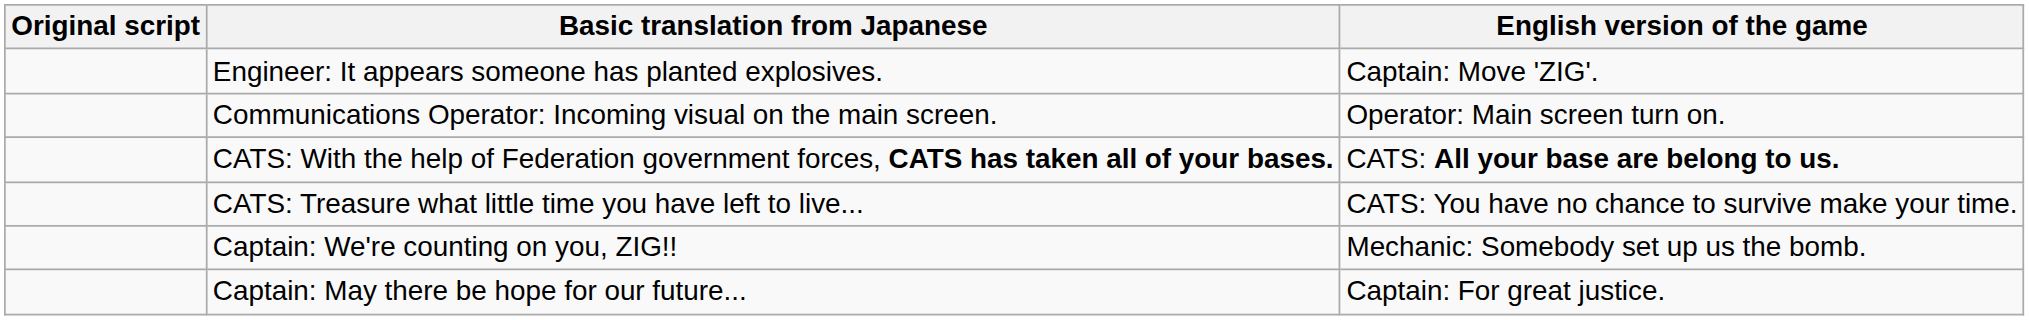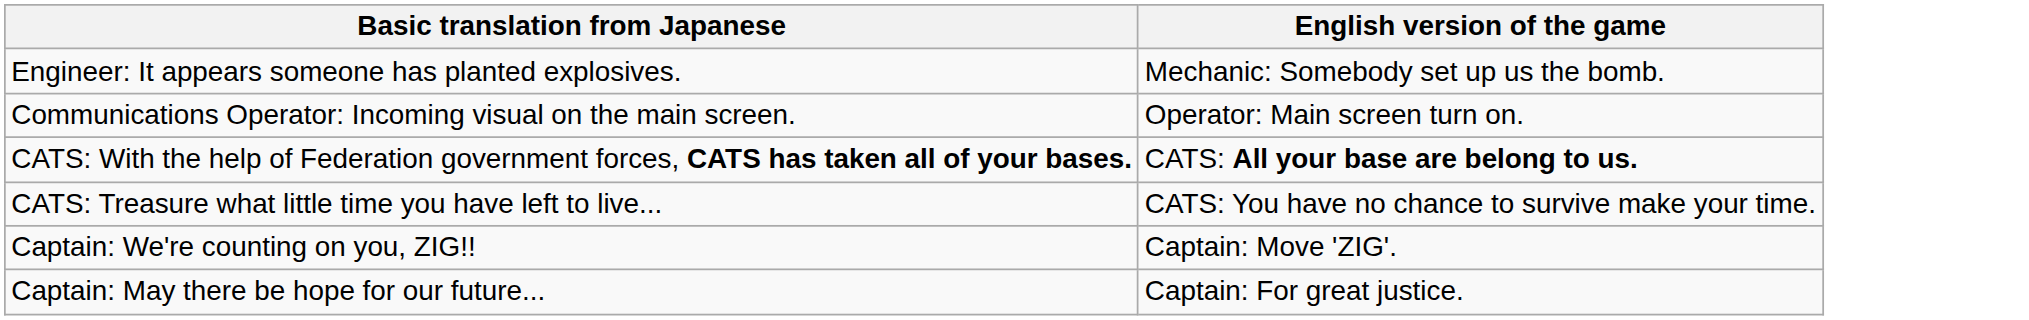 <table class="wikitable">
 <tr>
-<th>Original script</th>
 <th>Basic translation from Japanese</th>
 <th>English version of the game</th>
 </tr>
 <tr>
-<td></td>
 <td>Engineer: It appears someone has planted explosives.</td>
-<td>Captain: Move 'ZIG'.</td>
+<td>Mechanic: Somebody set up us the bomb.</td>
 </tr>
 <tr>
-<td></td>
 <td>Communications Operator: Incoming visual on the main screen.</td>
 <td>Operator: Main screen turn on.</td>
 </tr>
 <tr>
-<td></td>
 <td>CATS: With the help of Federation government forces, <strong>CATS has taken all of your bases.</strong></td>
 <td>CATS: <strong>All your base are belong to us.</strong></td>
 </tr>
 <tr>
-<td></td>
 <td>CATS: Treasure what little time you have left to live...</td>
 <td>CATS: You have no chance to survive make your time.</td>
 </tr>
 <tr>
-<td></td>
 <td>Captain: We're counting on you, ZIG!!</td>
-<td>Mechanic: Somebody set up us the bomb.</td>
+<td>Captain: Move 'ZIG'.</td>
 </tr>
 <tr>
-<td></td>
 <td>Captain: May there be hope for our future...</td>
 <td>Captain: For great justice.</td>
 </tr>
 </table>
